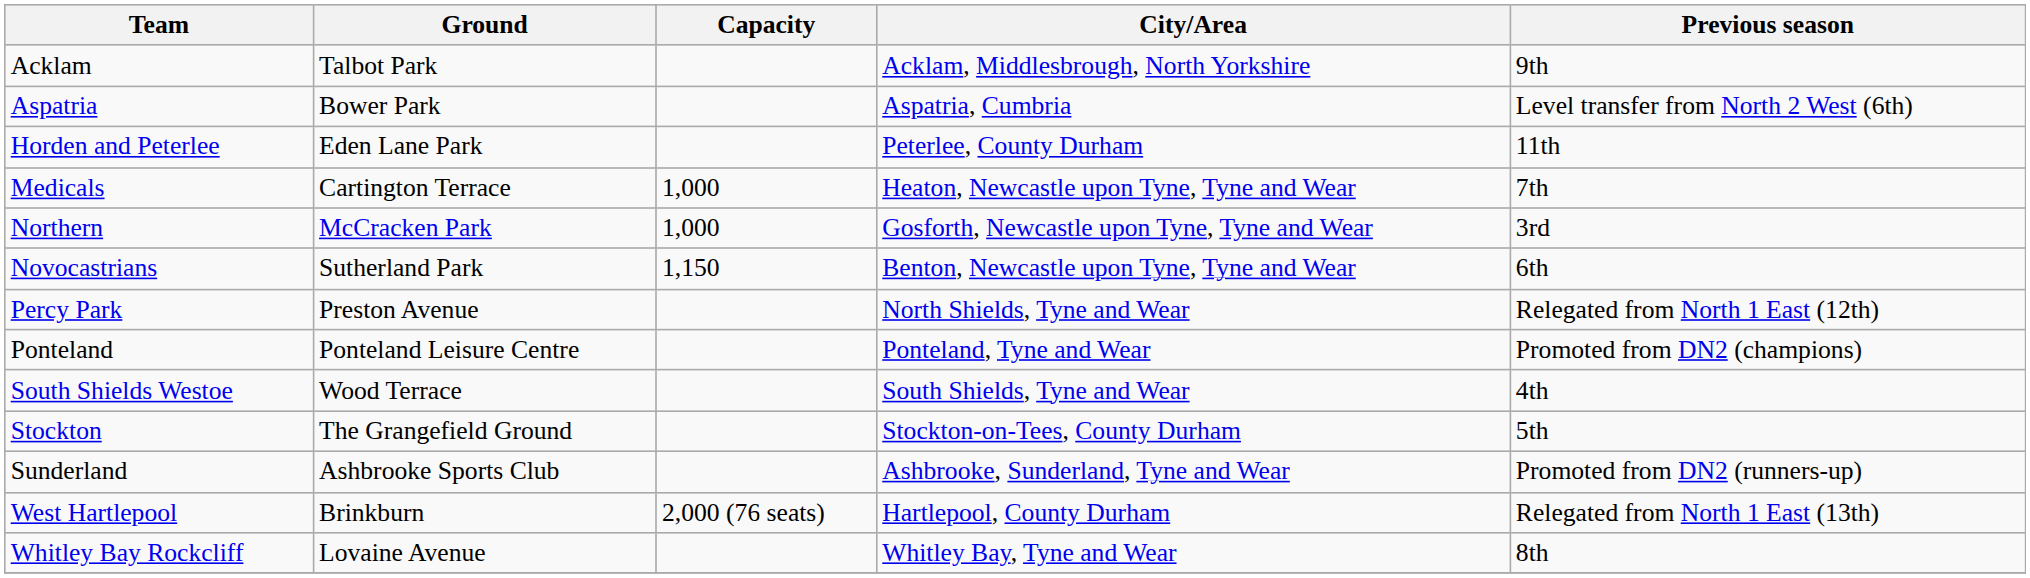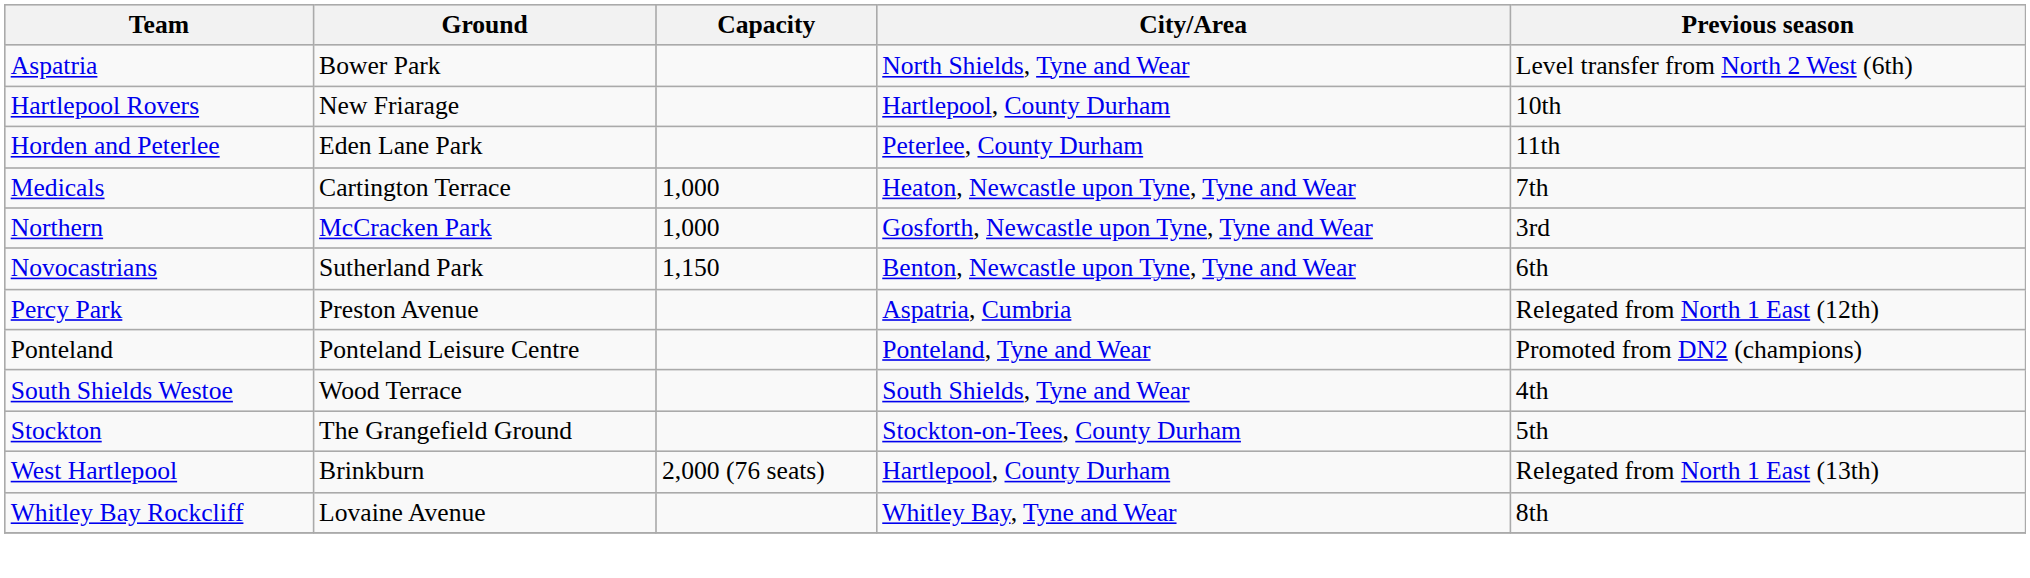 <table class="wikitable sortable" width=100%>
 <tr>
 <th>Team</th>
 <th>Ground</th>
 <th>Capacity</th>
 <th>City/Area</th>
 <th>Previous season</th>
 </tr>
 <tr>
-<td>Acklam</td>
-<td>Talbot Park</td>
-<td></td>
-<td><a href='#'>Acklam</a>, <a href='#'>Middlesbrough</a>, <a href='#'>North Yorkshire</a></td>
-<td>9th</td>
-</tr>
-<tr>
 <td><a href='#'>Aspatria</a></td>
 <td>Bower Park</td>
 <td></td>
-<td><a href='#'>Aspatria</a>, <a href='#'>Cumbria</a></td>
+<td><a href='#'>North Shields</a>, <a href='#'>Tyne and Wear</a></td>
 <td>Level transfer from <a href='#'>North 2 West</a> (6th)</td>
+</tr>
+<tr>
+<td><a href='#'>Hartlepool Rovers</a></td>
+<td>New Friarage</td>
+<td></td>
+<td><a href='#'>Hartlepool</a>, <a href='#'>County Durham</a></td>
+<td>10th</td>
 </tr>
 <tr>
 <td><a href='#'>Horden and Peterlee</a></td>
 <td>Eden Lane Park</td>
 <td></td>
 <td><a href='#'>Peterlee</a>, <a href='#'>County Durham</a></td>
 <td>11th</td>
 </tr>
 <tr>
 <td><a href='#'>Medicals</a></td>
 <td>Cartington Terrace</td>
 <td>1,000</td>
 <td><a href='#'>Heaton</a>, <a href='#'>Newcastle upon Tyne</a>, <a href='#'>Tyne and Wear</a></td>
 <td>7th</td>
 </tr>
 <tr>
 <td><a href='#'>Northern</a></td>
 <td><a href='#'>McCracken Park</a></td>
 <td>1,000</td>
 <td><a href='#'>Gosforth</a>, <a href='#'>Newcastle upon Tyne</a>, <a href='#'>Tyne and Wear</a></td>
 <td>3rd</td>
 </tr>
 <tr>
 <td><a href='#'>Novocastrians</a></td>
 <td>Sutherland Park</td>
 <td>1,150</td>
 <td><a href='#'>Benton</a>, <a href='#'>Newcastle upon Tyne</a>, <a href='#'>Tyne and Wear</a></td>
 <td>6th</td>
 </tr>
 <tr>
 <td><a href='#'>Percy Park</a></td>
 <td>Preston Avenue</td>
 <td></td>
-<td><a href='#'>North Shields</a>, <a href='#'>Tyne and Wear</a></td>
+<td><a href='#'>Aspatria</a>, <a href='#'>Cumbria</a></td>
 <td>Relegated from <a href='#'>North 1 East</a> (12th)</td>
 </tr>
 <tr>
 <td>Ponteland</td>
 <td>Ponteland Leisure Centre</td>
 <td></td>
 <td><a href='#'>Ponteland</a>, <a href='#'>Tyne and Wear</a></td>
 <td>Promoted from <a href='#'>DN2</a> (champions)</td>
 </tr>
 <tr>
 <td><a href='#'>South Shields Westoe</a></td>
 <td>Wood Terrace</td>
 <td></td>
 <td><a href='#'>South Shields</a>, <a href='#'>Tyne and Wear</a></td>
 <td>4th</td>
 </tr>
 <tr>
 <td><a href='#'>Stockton</a></td>
 <td>The Grangefield Ground</td>
 <td></td>
 <td><a href='#'>Stockton-on-Tees</a>, <a href='#'>County Durham</a></td>
 <td>5th</td>
 </tr>
 <tr>
-<td>Sunderland</td>
-<td>Ashbrooke Sports Club</td>
-<td></td>
-<td><a href='#'>Ashbrooke</a>, <a href='#'>Sunderland</a>, <a href='#'>Tyne and Wear</a></td>
-<td>Promoted from <a href='#'>DN2</a> (runners-up)</td>
-</tr>
-<tr>
 <td><a href='#'>West Hartlepool</a></td>
 <td>Brinkburn</td>
 <td>2,000 (76 seats)</td>
 <td><a href='#'>Hartlepool</a>, <a href='#'>County Durham</a></td>
 <td>Relegated from <a href='#'>North 1 East</a> (13th)</td>
 </tr>
 <tr>
 <td><a href='#'>Whitley Bay Rockcliff</a></td>
 <td>Lovaine Avenue</td>
 <td></td>
 <td><a href='#'>Whitley Bay</a>, <a href='#'>Tyne and Wear</a></td>
 <td>8th</td>
 </tr>
 <tr>
 </tr>
 </table>
